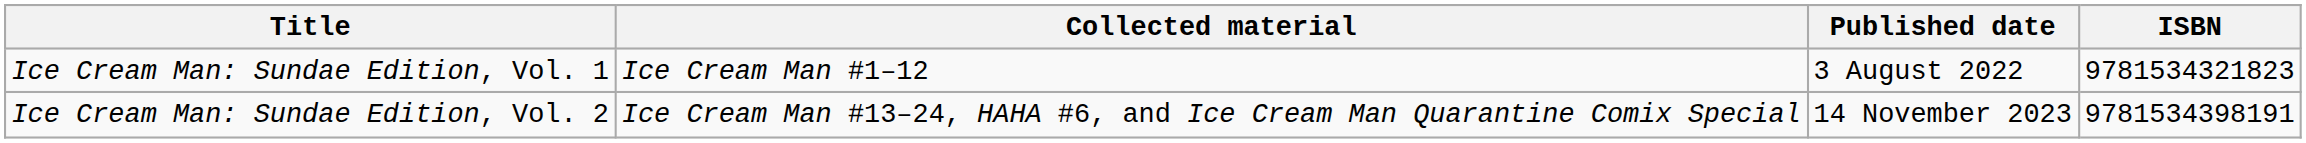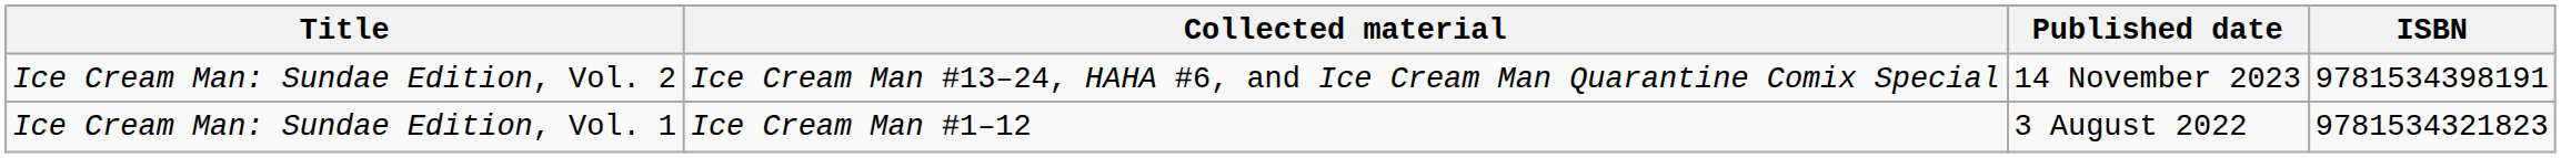 <table class="wikitable">
 <tr>
 <th>Title</th>
 <th>Collected material</th>
 <th>Published date</th>
 <th>ISBN</th>
 </tr>
 <tr>
+<td><em>Ice Cream Man: Sundae Edition</em>, Vol. 2</td>
+<td><em>Ice Cream Man</em> #13–24, <em>HAHA</em> #6, and <em>Ice Cream Man Quarantine Comix Special</em></td>
+<td>14 November 2023</td>
+<td>9781534398191</td>
+</tr>
+<tr>
 <td><em>Ice Cream Man: Sundae Edition</em>, Vol. 1</td>
 <td><em>Ice Cream Man</em> #1–12</td>
 <td>3 August 2022</td>
 <td>9781534321823</td>
 </tr>
-<tr>
-<td><em>Ice Cream Man: Sundae Edition</em>, Vol. 2</td>
-<td><em>Ice Cream Man</em> #13–24, <em>HAHA</em> #6, and <em>Ice Cream Man Quarantine Comix Special</em></td>
-<td>14 November 2023</td>
-<td>9781534398191</td>
-</tr>
 </table>
